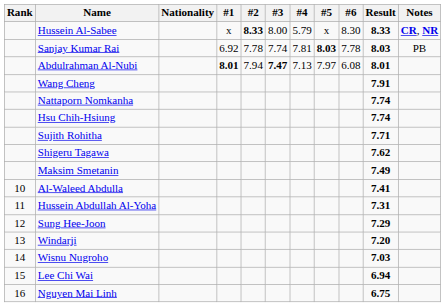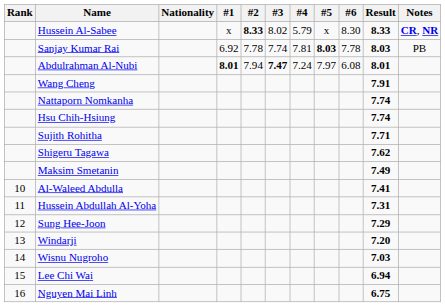 <table class="wikitable sortable" style="text-align:center">
 <tr>
 <th>Rank</th>
 <th>Name</th>
 <th>Nationality</th>
 <th>#1</th>
 <th>#2</th>
 <th>#3</th>
 <th>#4</th>
 <th>#5</th>
 <th>#6</th>
 <th>Result</th>
 <th>Notes</th>
 </tr>
 <tr>
 <td></td>
 <td align=left><a href='#'>Hussein Al-Sabee</a></td>
 <td align=left></td>
 <td>x</td>
 <td><strong>8.33</strong></td>
-<td>8.00</td>
+<td>8.02</td>
 <td>5.79</td>
 <td>x</td>
 <td>8.30</td>
 <td><strong>8.33</strong></td>
 <td><strong><a href='#'>CR</a></strong>, <strong><a href='#'>NR</a></strong></td>
 </tr>
 <tr>
 <td></td>
 <td align=left><a href='#'>Sanjay Kumar Rai</a></td>
 <td align=left></td>
 <td>6.92</td>
 <td>7.78</td>
 <td>7.74</td>
 <td>7.81</td>
 <td><strong>8.03</strong></td>
 <td>7.78</td>
 <td><strong>8.03</strong></td>
 <td>PB</td>
 </tr>
 <tr>
 <td></td>
 <td align=left><a href='#'>Abdulrahman Al-Nubi</a></td>
 <td align=left></td>
 <td><strong>8.01</strong></td>
 <td>7.94</td>
 <td><strong>7.47</strong></td>
-<td>7.13</td>
+<td>7.24</td>
 <td>7.97</td>
 <td>6.08</td>
 <td><strong>8.01</strong></td>
 <td></td>
 </tr>
 <tr>
 <td></td>
 <td align=left><a href='#'>Wang Cheng</a></td>
 <td align=left></td>
 <td></td>
 <td></td>
 <td></td>
 <td></td>
 <td></td>
 <td></td>
 <td><strong>7.91</strong></td>
 <td></td>
 </tr>
 <tr>
 <td></td>
 <td align=left><a href='#'>Nattaporn Nomkanha</a></td>
 <td align=left></td>
 <td></td>
 <td></td>
 <td></td>
 <td></td>
 <td></td>
 <td></td>
 <td><strong>7.74</strong></td>
 <td></td>
 </tr>
 <tr>
 <td></td>
 <td align=left><a href='#'>Hsu Chih-Hsiung</a></td>
 <td align=left></td>
 <td></td>
 <td></td>
 <td></td>
 <td></td>
 <td></td>
 <td></td>
 <td><strong>7.74</strong></td>
 <td></td>
 </tr>
 <tr>
 <td></td>
 <td align=left><a href='#'>Sujith Rohitha</a></td>
 <td align=left></td>
 <td></td>
 <td></td>
 <td></td>
 <td></td>
 <td></td>
 <td></td>
 <td><strong>7.71</strong></td>
 <td></td>
 </tr>
 <tr>
 <td></td>
 <td align=left><a href='#'>Shigeru Tagawa</a></td>
 <td align=left></td>
 <td></td>
 <td></td>
 <td></td>
 <td></td>
 <td></td>
 <td></td>
 <td><strong>7.62</strong></td>
 <td></td>
 </tr>
 <tr>
 <td></td>
 <td align=left><a href='#'>Maksim Smetanin</a></td>
 <td align=left></td>
 <td></td>
 <td></td>
 <td></td>
 <td></td>
 <td></td>
 <td></td>
 <td><strong>7.49</strong></td>
 <td></td>
 </tr>
 <tr>
 <td>10</td>
 <td align=left><a href='#'>Al-Waleed Abdulla</a></td>
 <td align=left></td>
 <td></td>
 <td></td>
 <td></td>
 <td></td>
 <td></td>
 <td></td>
 <td><strong>7.41</strong></td>
 <td></td>
 </tr>
 <tr>
 <td>11</td>
 <td align=left><a href='#'>Hussein Abdullah Al-Yoha</a></td>
 <td align=left></td>
 <td></td>
 <td></td>
 <td></td>
 <td></td>
 <td></td>
 <td></td>
 <td><strong>7.31</strong></td>
 <td></td>
 </tr>
 <tr>
 <td>12</td>
 <td align=left><a href='#'>Sung Hee-Joon</a></td>
 <td align=left></td>
 <td></td>
 <td></td>
 <td></td>
 <td></td>
 <td></td>
 <td></td>
 <td><strong>7.29</strong></td>
 <td></td>
 </tr>
 <tr>
 <td>13</td>
 <td align=left><a href='#'>Windarji</a></td>
 <td align=left></td>
 <td></td>
 <td></td>
 <td></td>
 <td></td>
 <td></td>
 <td></td>
 <td><strong>7.20</strong></td>
 <td></td>
 </tr>
 <tr>
 <td>14</td>
 <td align=left><a href='#'>Wisnu Nugroho</a></td>
 <td align=left></td>
 <td></td>
 <td></td>
 <td></td>
 <td></td>
 <td></td>
 <td></td>
 <td><strong>7.03</strong></td>
 <td></td>
 </tr>
 <tr>
 <td>15</td>
 <td align=left><a href='#'>Lee Chi Wai</a></td>
 <td align=left></td>
 <td></td>
 <td></td>
 <td></td>
 <td></td>
 <td></td>
 <td></td>
 <td><strong>6.94</strong></td>
 <td></td>
 </tr>
 <tr>
 <td>16</td>
 <td align=left><a href='#'>Nguyen Mai Linh</a></td>
 <td align=left></td>
 <td></td>
 <td></td>
 <td></td>
 <td></td>
 <td></td>
 <td></td>
 <td><strong>6.75</strong></td>
 <td></td>
 </tr>
 </table>
